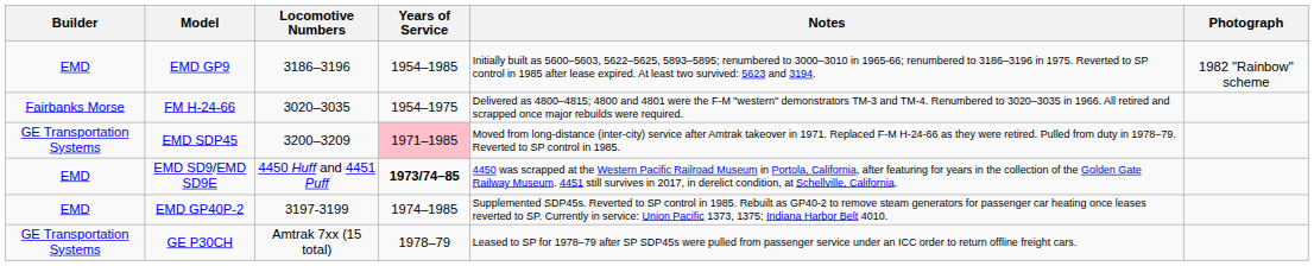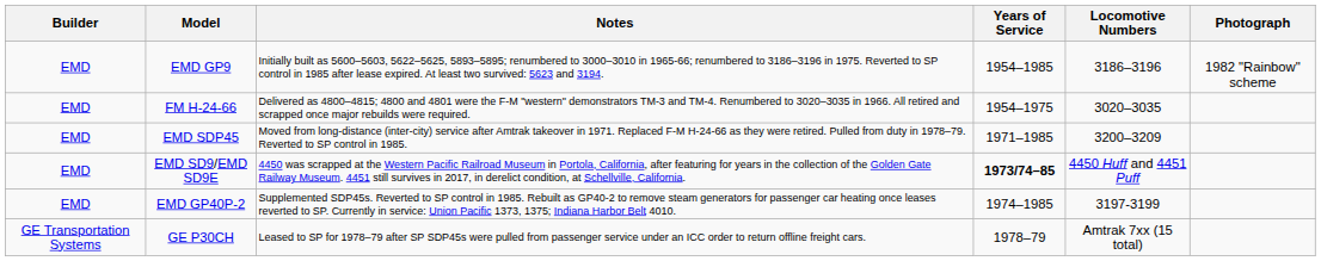 <table class="wikitable sortable" style="text-align:center">
 <tr>
 <th>Builder</th>
 <th>Model</th>
+<th>Notes</th>
+<th>Years of Service</th>
 <th>Locomotive Numbers</th>
-<th>Years of Service</th>
-<th>Notes</th>
 <th>Photograph</th>
 </tr>
 <tr>
 <td><a href='#'>EMD</a></td>
 <td><a href='#'>EMD GP9</a></td>
+<td style="text-align:left;font-size: 80%;">Initially built as 5600–5603, 5622–5625, 5893–5895; renumbered to 3000–3010 in 1965-66; renumbered to 3186–3196 in 1975. Reverted to SP control in 1985 after lease expired. At least two survived: <a href='#'>5623</a> and <a href='#'>3194</a>.</td>
+<td>1954–1985</td>
 <td>3186–3196</td>
-<td>1954–1985</td>
-<td style="text-align:left;font-size: 80%;">Initially built as 5600–5603, 5622–5625, 5893–5895; renumbered to 3000–3010 in 1965-66; renumbered to 3186–3196 in 1975. Reverted to SP control in 1985 after lease expired. At least two survived: <a href='#'>5623</a> and <a href='#'>3194</a>.</td>
 <td><br>1982 "Rainbow" scheme</td>
 </tr>
 <tr>
-<td><a href='#'>Fairbanks Morse</a></td>
+<td><a href='#'>EMD</a></td>
 <td><a href='#'>FM H-24-66</a></td>
+<td style="text-align:left;font-size: 80%;">Delivered as 4800–4815; 4800 and 4801 were the F-M "western" demonstrators TM-3 and TM-4. Renumbered to 3020–3035 in 1966. All retired and scrapped once major rebuilds were required.</td>
+<td>1954–1975</td>
 <td>3020–3035</td>
-<td>1954–1975</td>
-<td style="text-align:left;font-size: 80%;">Delivered as 4800–4815; 4800 and 4801 were the F-M "western" demonstrators TM-3 and TM-4. Renumbered to 3020–3035 in 1966. All retired and scrapped once major rebuilds were required.</td>
 <td></td>
 </tr>
 <tr>
-<td><a href='#'>GE Transportation Systems</a></td>
+<td><a href='#'>EMD</a></td>
 <td><a href='#'>EMD SDP45</a></td>
+<td style="text-align:left;font-size: 80%;">Moved from long-distance (inter-city) service after Amtrak takeover in 1971. Replaced F-M H-24-66 as they were retired. Pulled from duty in 1978–79. Reverted to SP control in 1985.</td>
+<td>1971–1985</td>
 <td>3200–3209</td>
-<td style="background: pink;">1971–1985</td>
-<td style="text-align:left;font-size: 80%;">Moved from long-distance (inter-city) service after Amtrak takeover in 1971. Replaced F-M H-24-66 as they were retired. Pulled from duty in 1978–79. Reverted to SP control in 1985.</td>
 <td></td>
 </tr>
 <tr>
 <td><a href='#'>EMD</a></td>
 <td><a href='#'>EMD SD9</a>/<a href='#'>EMD SD9E</a></td>
+<td style="text-align:left;font-size: 80%;"><a href='#'>4450</a> was scrapped at the <a href='#'>Western Pacific Railroad Museum</a> in <a href='#'>Portola, California</a>, after featuring for years in the collection of the <a href='#'>Golden Gate Railway Museum</a>. <a href='#'>4451</a> still survives in 2017, in derelict condition, at <a href='#'>Schellville, California</a>.</td>
+<td><strong>1973/74–85</strong></td>
 <td><a href='#'>4450 <em>Huff</em></a> and <a href='#'>4451 <em>Puff</em></a></td>
-<td><strong>1973/74–85</strong></td>
-<td style="text-align:left;font-size: 80%;"><a href='#'>4450</a> was scrapped at the <a href='#'>Western Pacific Railroad Museum</a> in <a href='#'>Portola, California</a>, after featuring for years in the collection of the <a href='#'>Golden Gate Railway Museum</a>. <a href='#'>4451</a> still survives in 2017, in derelict condition, at <a href='#'>Schellville, California</a>.</td>
 <td></td>
 </tr>
 <tr>
 <td><a href='#'>EMD</a></td>
 <td><a href='#'>EMD GP40P-2</a></td>
+<td style="text-align:left;font-size: 80%;">Supplemented SDP45s. Reverted to SP control in 1985. Rebuilt as GP40-2 to remove steam generators for passenger car heating once leases reverted to SP. Currently in service: <a href='#'>Union Pacific</a> 1373, 1375; <a href='#'>Indiana Harbor Belt</a> 4010.</td>
+<td>1974–1985</td>
 <td>3197-3199</td>
-<td>1974–1985</td>
-<td style="text-align:left;font-size: 80%;">Supplemented SDP45s. Reverted to SP control in 1985. Rebuilt as GP40-2 to remove steam generators for passenger car heating once leases reverted to SP. Currently in service: <a href='#'>Union Pacific</a> 1373, 1375; <a href='#'>Indiana Harbor Belt</a> 4010.</td>
 <td></td>
 </tr>
 <tr>
 <td><a href='#'>GE Transportation Systems</a></td>
 <td><a href='#'>GE P30CH</a></td>
+<td style="text-align:left;font-size: 80%;">Leased to SP for 1978–79 after SP SDP45s were pulled from passenger service under an ICC order to return offline freight cars.</td>
+<td>1978–79</td>
 <td>Amtrak 7xx (15 total)</td>
-<td>1978–79</td>
-<td style="text-align:left;font-size: 80%;">Leased to SP for 1978–79 after SP SDP45s were pulled from passenger service under an ICC order to return offline freight cars.</td>
 <td></td>
 </tr>
 </table>
